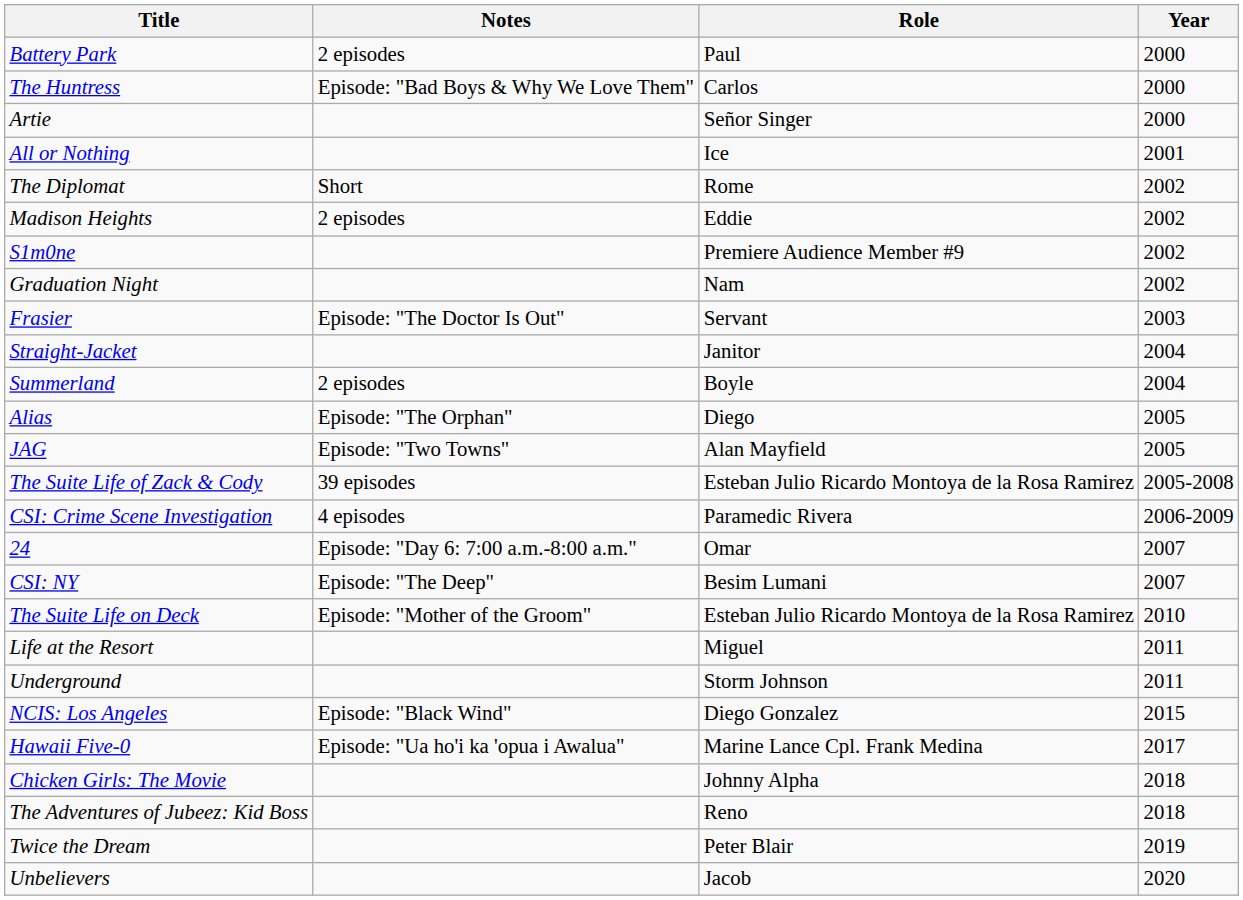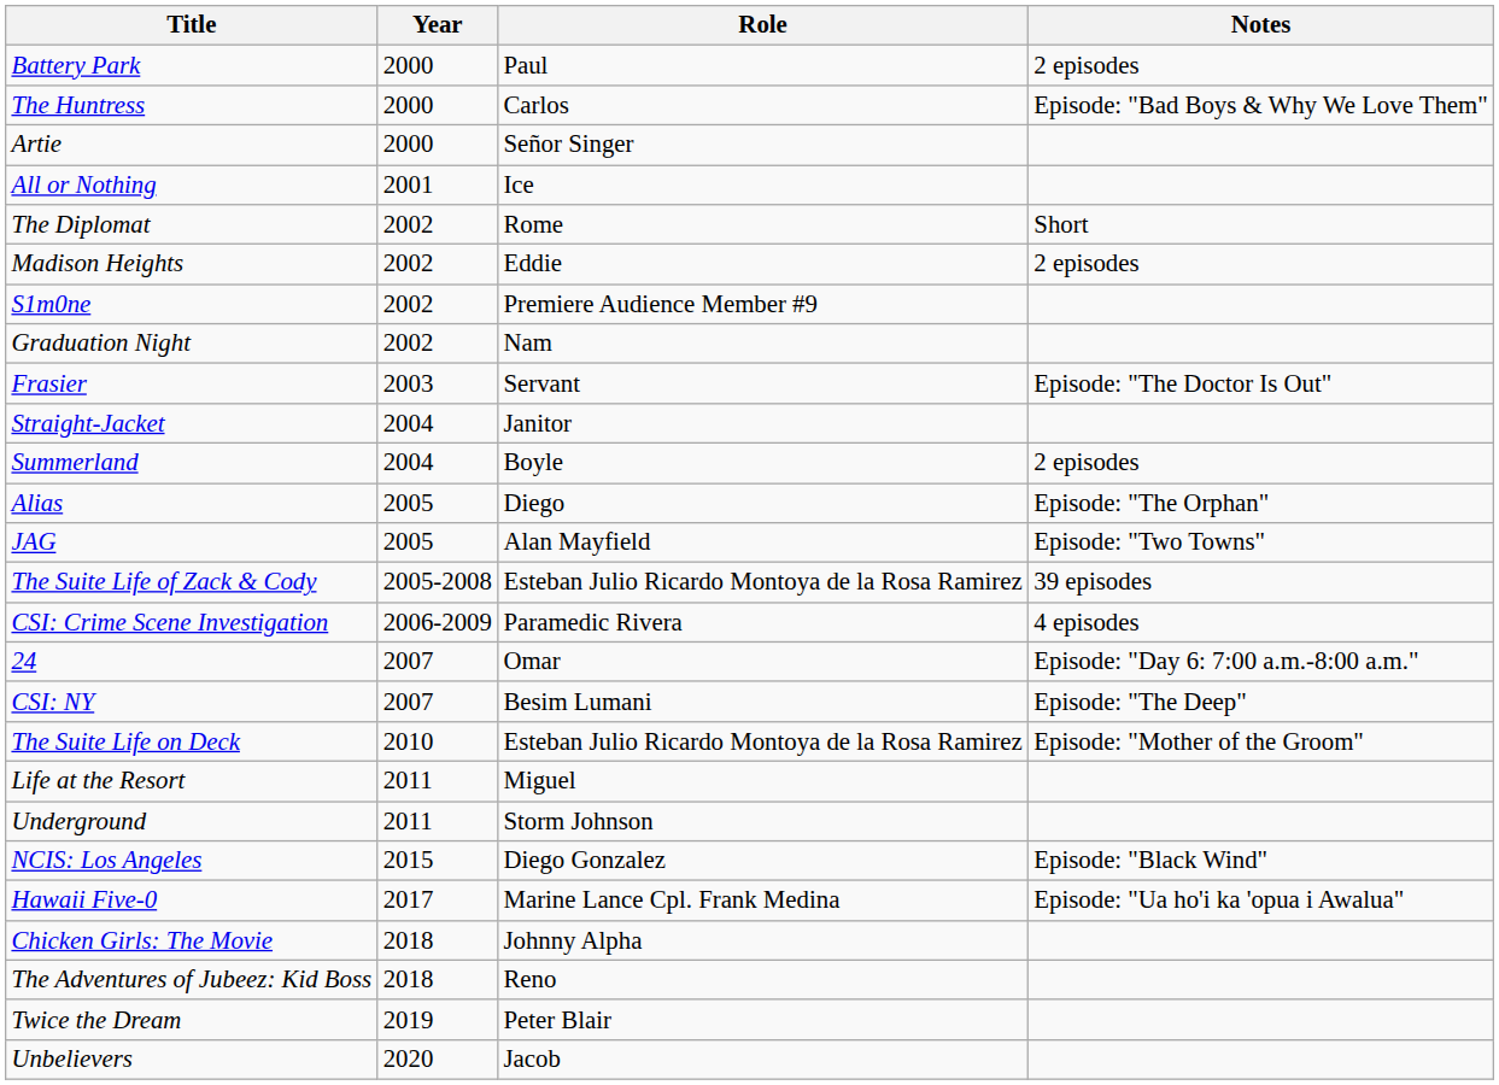 <table class="wikitable sortable">
 <tr>
 <th>Title</th>
+<th>Year</th>
+<th>Role</th>
 <th>Notes</th>
-<th>Role</th>
-<th>Year</th>
 </tr>
 <tr>
 <td><em><a href='#'>Battery Park</a></em></td>
+<td>2000</td>
+<td>Paul</td>
 <td>2 episodes</td>
-<td>Paul</td>
-<td>2000</td>
 </tr>
 <tr>
 <td><em><a href='#'>The Huntress</a></em></td>
+<td>2000</td>
+<td>Carlos</td>
 <td>Episode: "Bad Boys & Why We Love Them"</td>
-<td>Carlos</td>
-<td>2000</td>
 </tr>
 <tr>
 <td><em>Artie</em></td>
+<td>2000</td>
+<td>Señor Singer</td>
 <td></td>
-<td>Señor Singer</td>
-<td>2000</td>
 </tr>
 <tr>
 <td><em><a href='#'>All or Nothing</a></em></td>
+<td>2001</td>
+<td>Ice</td>
 <td></td>
-<td>Ice</td>
-<td>2001</td>
 </tr>
 <tr>
 <td><em>The Diplomat</em></td>
+<td>2002</td>
+<td>Rome</td>
 <td>Short</td>
-<td>Rome</td>
-<td>2002</td>
 </tr>
 <tr>
 <td><em>Madison Heights</em></td>
+<td>2002</td>
+<td>Eddie</td>
 <td>2 episodes</td>
-<td>Eddie</td>
-<td>2002</td>
 </tr>
 <tr>
 <td><em><a href='#'>S1m0ne</a></em></td>
+<td>2002</td>
+<td>Premiere Audience Member #9</td>
 <td></td>
-<td>Premiere Audience Member #9</td>
-<td>2002</td>
 </tr>
 <tr>
 <td><em>Graduation Night</em></td>
+<td>2002</td>
+<td>Nam</td>
 <td></td>
-<td>Nam</td>
-<td>2002</td>
 </tr>
 <tr>
 <td><em><a href='#'>Frasier</a></em></td>
+<td>2003</td>
+<td>Servant</td>
 <td>Episode: "The Doctor Is Out"</td>
-<td>Servant</td>
-<td>2003</td>
 </tr>
 <tr>
 <td><em><a href='#'>Straight-Jacket</a></em></td>
+<td>2004</td>
+<td>Janitor</td>
 <td></td>
-<td>Janitor</td>
-<td>2004</td>
 </tr>
 <tr>
 <td><em><a href='#'>Summerland</a></em></td>
+<td>2004</td>
+<td>Boyle</td>
 <td>2 episodes</td>
-<td>Boyle</td>
-<td>2004</td>
 </tr>
 <tr>
 <td><em><a href='#'>Alias</a></em></td>
+<td>2005</td>
+<td>Diego</td>
 <td>Episode: "The Orphan"</td>
-<td>Diego</td>
-<td>2005</td>
 </tr>
 <tr>
 <td><em><a href='#'>JAG</a></em></td>
+<td>2005</td>
+<td>Alan Mayfield</td>
 <td>Episode: "Two Towns"</td>
-<td>Alan Mayfield</td>
-<td>2005</td>
 </tr>
 <tr>
 <td><em><a href='#'>The Suite Life of Zack & Cody</a></em></td>
+<td>2005-2008</td>
+<td>Esteban Julio Ricardo Montoya de la Rosa Ramirez</td>
 <td>39 episodes</td>
-<td>Esteban Julio Ricardo Montoya de la Rosa Ramirez</td>
-<td>2005-2008</td>
 </tr>
 <tr>
 <td><em><a href='#'>CSI: Crime Scene Investigation</a></em></td>
+<td>2006-2009</td>
+<td>Paramedic Rivera</td>
 <td>4 episodes</td>
-<td>Paramedic Rivera</td>
-<td>2006-2009</td>
 </tr>
 <tr>
 <td><em><a href='#'>24</a></em></td>
+<td>2007</td>
+<td>Omar</td>
 <td>Episode: "Day 6: 7:00 a.m.-8:00 a.m."</td>
-<td>Omar</td>
-<td>2007</td>
 </tr>
 <tr>
 <td><em><a href='#'>CSI: NY</a></em></td>
+<td>2007</td>
+<td>Besim Lumani</td>
 <td>Episode: "The Deep"</td>
-<td>Besim Lumani</td>
-<td>2007</td>
 </tr>
 <tr>
 <td><em><a href='#'>The Suite Life on Deck</a></em></td>
+<td>2010</td>
+<td>Esteban Julio Ricardo Montoya de la Rosa Ramirez</td>
 <td>Episode: "Mother of the Groom"</td>
-<td>Esteban Julio Ricardo Montoya de la Rosa Ramirez</td>
-<td>2010</td>
 </tr>
 <tr>
 <td><em>Life at the Resort</em></td>
+<td>2011</td>
+<td>Miguel</td>
 <td></td>
-<td>Miguel</td>
-<td>2011</td>
 </tr>
 <tr>
 <td><em>Underground</em></td>
+<td>2011</td>
+<td>Storm Johnson</td>
 <td></td>
-<td>Storm Johnson</td>
-<td>2011</td>
 </tr>
 <tr>
 <td><em><a href='#'>NCIS: Los Angeles</a></em></td>
+<td>2015</td>
+<td>Diego Gonzalez</td>
 <td>Episode: "Black Wind"</td>
-<td>Diego Gonzalez</td>
-<td>2015</td>
 </tr>
 <tr>
 <td><em><a href='#'>Hawaii Five-0</a></em></td>
+<td>2017</td>
+<td>Marine Lance Cpl. Frank Medina</td>
 <td>Episode: "Ua ho'i ka 'opua i Awalua"</td>
-<td>Marine Lance Cpl. Frank Medina</td>
-<td>2017</td>
 </tr>
 <tr>
 <td><em><a href='#'>Chicken Girls: The Movie</a></em></td>
+<td>2018</td>
+<td>Johnny Alpha</td>
 <td></td>
-<td>Johnny Alpha</td>
-<td>2018</td>
 </tr>
 <tr>
 <td><em>The Adventures of Jubeez: Kid Boss</em></td>
+<td>2018</td>
+<td>Reno</td>
 <td></td>
-<td>Reno</td>
-<td>2018</td>
 </tr>
 <tr>
 <td><em>Twice the Dream</em></td>
+<td>2019</td>
+<td>Peter Blair</td>
 <td></td>
-<td>Peter Blair</td>
-<td>2019</td>
 </tr>
 <tr>
 <td><em>Unbelievers</em></td>
+<td>2020</td>
+<td>Jacob</td>
 <td></td>
-<td>Jacob</td>
-<td>2020</td>
 </tr>
 </table>
